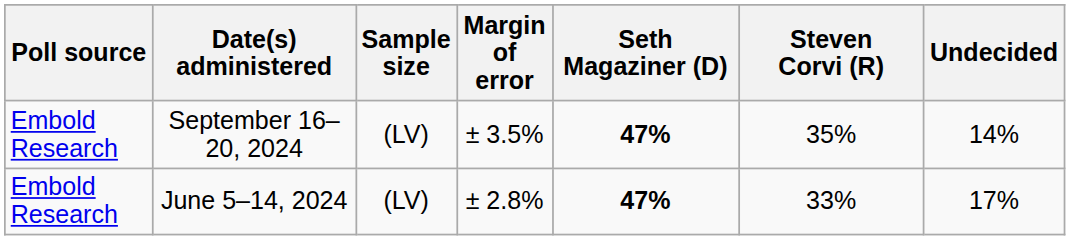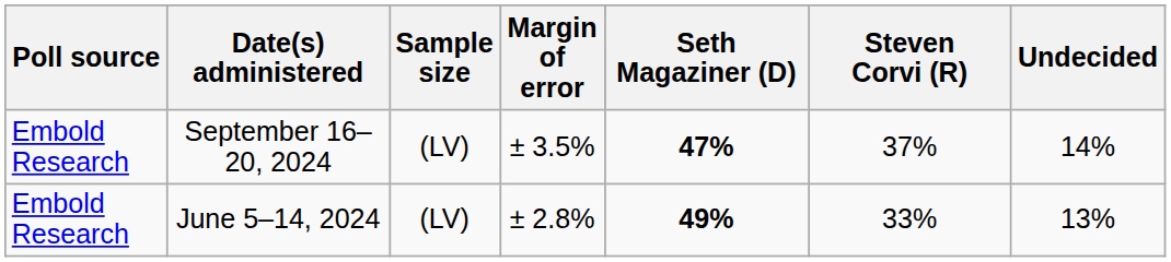 <table class="wikitable" style="font-size:90%;text-align:center;">
 <tr>
 <th>Poll source</th>
 <th>Date(s)<br>administered</th>
 <th>Sample<br>size</th>
 <th>Margin<br>of error</th>
 <th style="width:100px;">Seth<br>Magaziner (D)</th>
 <th style="width:100px;">Steven<br>Corvi (R)</th>
 <th>Undecided</th>
 </tr>
 <tr>
 <td style="text-align:left;"><a href='#'>Embold Research</a></td>
 <td data-sort-value="2024-09-30">September 16–20, 2024</td>
 <td>(LV)</td>
 <td>± 3.5%</td>
 <td><strong>47%</strong></td>
-<td>35%</td>
+<td>37%</td>
 <td>14%</td>
 </tr>
 <tr>
 <td style="text-align:left;"><a href='#'>Embold Research</a></td>
 <td data-sort-value="2024-06-26">June 5–14, 2024</td>
 <td>(LV)</td>
 <td>± 2.8%</td>
-<td><strong>47%</strong></td>
+<td><strong>49%</strong></td>
 <td>33%</td>
-<td>17%</td>
+<td>13%</td>
 </tr>
 </table>
